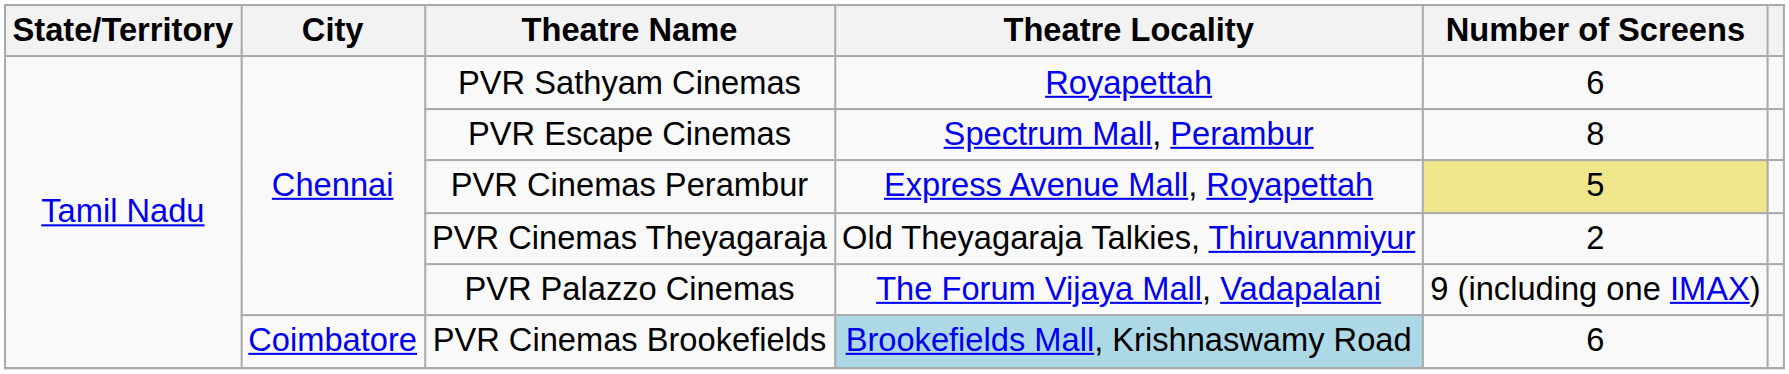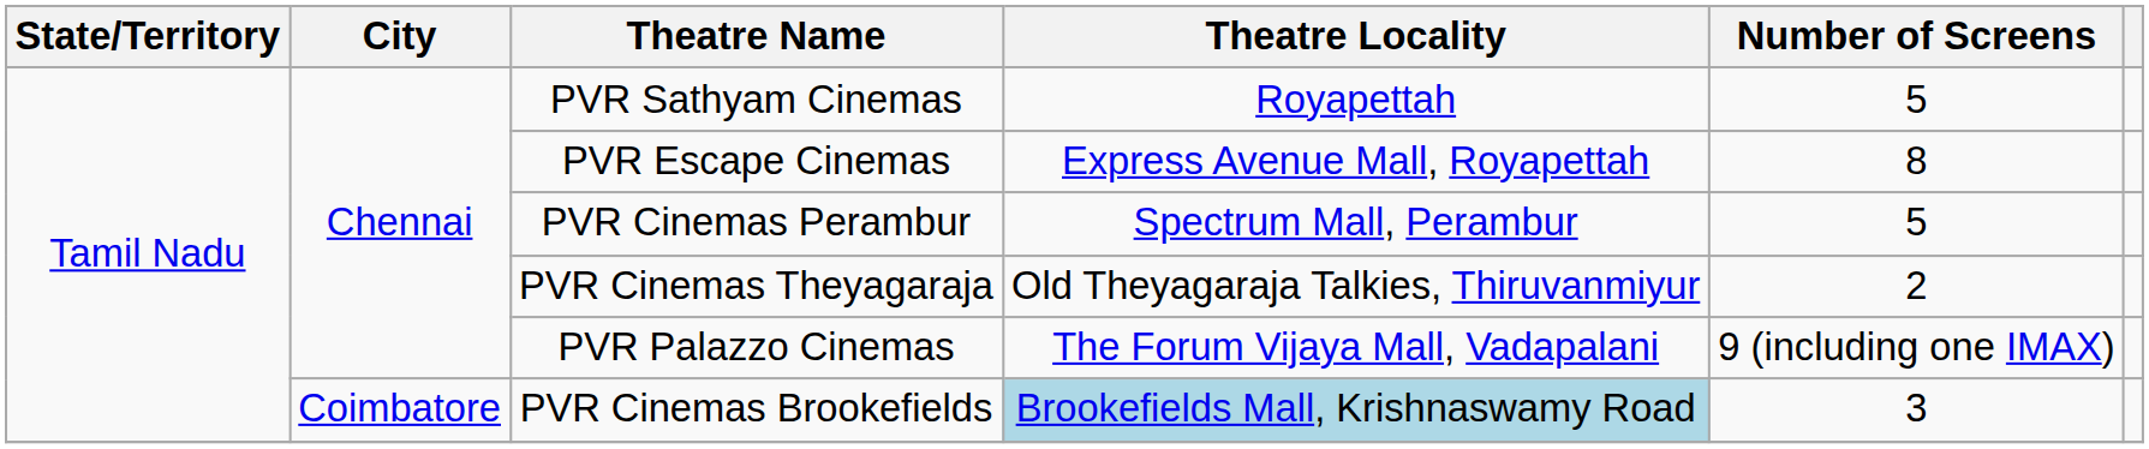 <table class="wikitable" style="text-align: center">
 <tr>
 <th>State/Territory</th>
 <th>City</th>
 <th>Theatre Name</th>
 <th>Theatre Locality</th>
 <th>Number of Screens</th>
 <th></th>
 </tr>
 <tr>
 <td rowspan="6"><a href='#'>Tamil Nadu</a></td>
 <td rowspan="5"><a href='#'>Chennai</a></td>
 <td>PVR Sathyam Cinemas</td>
 <td><a href='#'>Royapettah</a></td>
-<td>6</td>
+<td>5</td>
 <td></td>
 </tr>
 <tr>
 <td>PVR Escape Cinemas</td>
-<td><a href='#'>Spectrum Mall</a>, <a href='#'>Perambur</a></td>
+<td><a href='#'> Express Avenue Mall</a>, <a href='#'>Royapettah</a></td>
 <td>8</td>
 <td></td>
 </tr>
 <tr>
 <td>PVR Cinemas Perambur</td>
-<td><a href='#'> Express Avenue Mall</a>, <a href='#'>Royapettah</a></td>
-<td style="background: khaki;">5</td>
+<td><a href='#'>Spectrum Mall</a>, <a href='#'>Perambur</a></td>
+<td>5</td>
 <td></td>
 </tr>
 <tr>
 <td>PVR Cinemas Theyagaraja</td>
 <td>Old Theyagaraja Talkies, <a href='#'>Thiruvanmiyur</a></td>
 <td>2</td>
 <td></td>
 </tr>
 <tr>
 <td>PVR Palazzo Cinemas</td>
 <td><a href='#'> The Forum Vijaya Mall</a>, <a href='#'>Vadapalani</a></td>
 <td>9 (including one <a href='#'>IMAX</a>)</td>
 <td></td>
 </tr>
 <tr>
 <td rowspan="1"><a href='#'>Coimbatore</a></td>
 <td>PVR Cinemas Brookefields</td>
 <td style="background: lightblue;"><a href='#'>Brookefields Mall</a>, Krishnaswamy Road</td>
-<td>6</td>
+<td>3</td>
 <td></td>
 </tr>
 <tr>
 </tr>
 </table>
